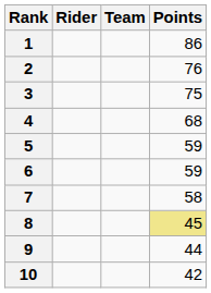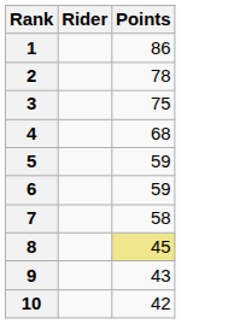 <table class="wikitable">
 <tr>
 <th scope="col">Rank</th>
 <th scope="col">Rider</th>
-<th scope="col">Team</th>
 <th scope="col">Points</th>
 </tr>
 <tr>
 <th scope="row">1</th>
 <td> </td>
-<td></td>
 <td style="text-align:right;">86</td>
 </tr>
 <tr>
 <th scope="row">2</th>
 <td>  </td>
-<td></td>
-<td style="text-align:right;">76</td>
+<td style="text-align:right;">78</td>
 </tr>
 <tr>
 <th scope="row">3</th>
-<td></td>
 <td></td>
 <td style="text-align:right;">75</td>
 </tr>
 <tr>
 <th scope="row">4</th>
 <td></td>
-<td></td>
 <td style="text-align:right;">68</td>
 </tr>
 <tr>
 <th scope="row">5</th>
-<td></td>
 <td></td>
 <td style="text-align:right;">59</td>
 </tr>
 <tr>
 <th scope="row">6</th>
 <td></td>
-<td></td>
 <td style="text-align:right;">59</td>
 </tr>
 <tr>
 <th scope="row">7</th>
 <td> </td>
-<td></td>
 <td style="text-align:right;">58</td>
 </tr>
 <tr>
 <th scope="row">8</th>
-<td></td>
 <td></td>
 <td style="background: khaki; text-align:right;">45</td>
 </tr>
 <tr>
 <th scope="row">9</th>
 <td></td>
-<td></td>
-<td style="text-align:right;">44</td>
+<td style="text-align:right;">43</td>
 </tr>
 <tr>
 <th scope="row">10</th>
 <td> </td>
-<td></td>
 <td style="text-align:right;">42</td>
 </tr>
 </table>
